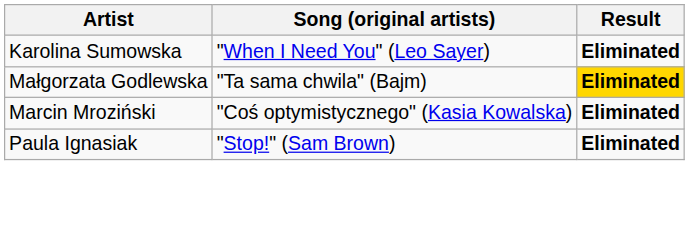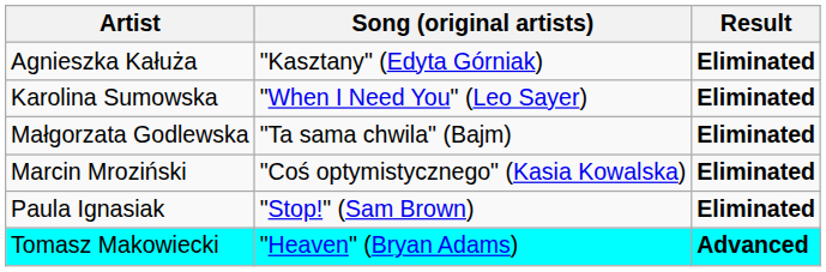 <table class=wikitable>
 <tr>
 <th>Artist</th>
 <th>Song (original artists)</th>
 <th>Result</th>
+</tr>
+<tr>
+<td>Agnieszka Kałuża</td>
+<td>"Kasztany" (<a href='#'>Edyta Górniak</a>)</td>
+<td><strong>Eliminated</strong></td>
 </tr>
 <tr>
 <td>Karolina Sumowska</td>
 <td>"<a href='#'>When I Need You</a>" (<a href='#'>Leo Sayer</a>)</td>
 <td><strong>Eliminated</strong></td>
 </tr>
 <tr>
 <td>Małgorzata Godlewska</td>
 <td>"Ta sama chwila" (Bajm)</td>
-<td style="background: gold;"><strong>Eliminated</strong></td>
+<td><strong>Eliminated</strong></td>
 </tr>
 <tr>
 <td>Marcin Mroziński</td>
 <td>"Coś optymistycznego" (<a href='#'>Kasia Kowalska</a>)</td>
 <td><strong>Eliminated</strong></td>
 </tr>
 <tr>
 <td>Paula Ignasiak</td>
 <td>"<a href='#'>Stop!</a>" (<a href='#'>Sam Brown</a>)</td>
 <td><strong>Eliminated</strong></td>
 </tr>
+<tr style="background:cyan;">
+<td>Tomasz Makowiecki</td>
+<td>"<a href='#'>Heaven</a>" (<a href='#'>Bryan Adams</a>)</td>
+<td><strong>Advanced</strong></td>
+</tr>
 </table>
